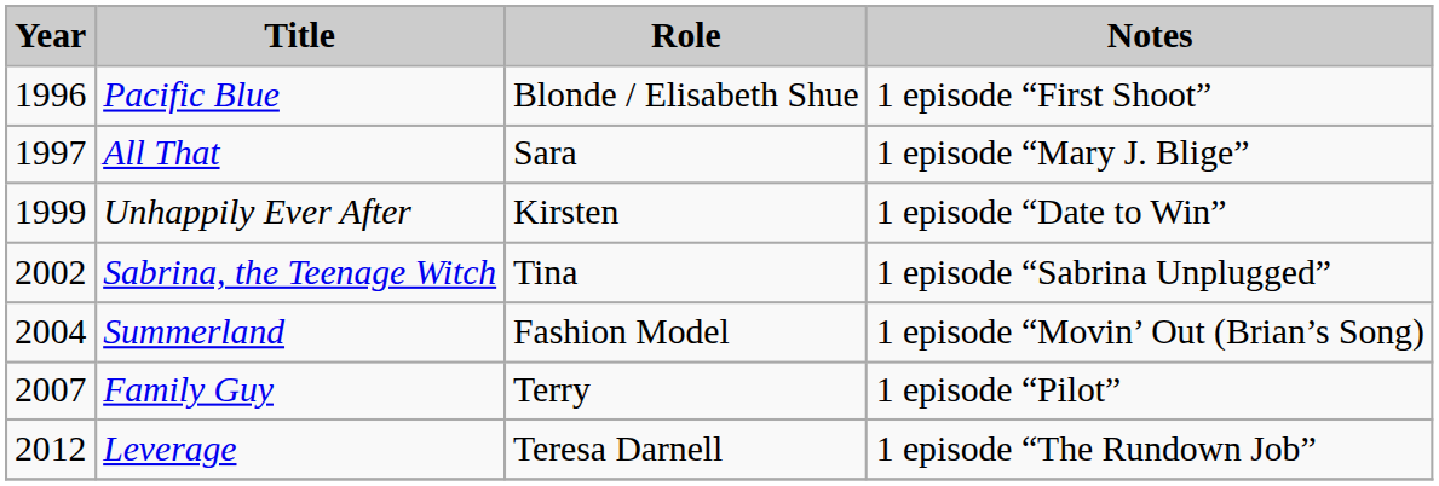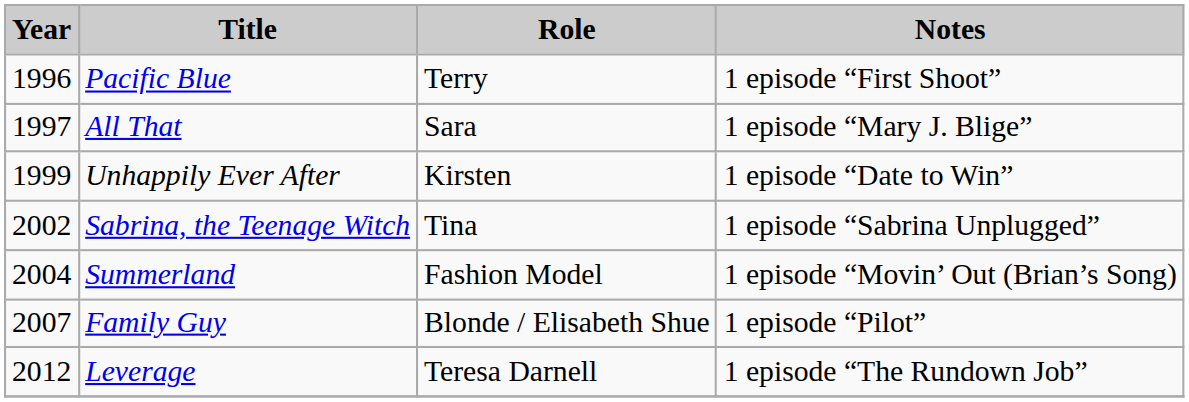 <table class="wikitable" style="font-size:90%;">
 <tr>
 <th style="background: #CCCCCC;">Year</th>
 <th style="background: #CCCCCC;">Title</th>
 <th style="background: #CCCCCC;">Role</th>
 <th style="background: #CCCCCC;">Notes</th>
 </tr>
 <tr>
 <td>1996</td>
 <td><em><a href='#'>Pacific Blue</a></em></td>
-<td>Blonde / Elisabeth Shue</td>
+<td>Terry</td>
 <td>1 episode “First Shoot”</td>
 </tr>
 <tr>
 <td>1997</td>
 <td><em><a href='#'>All That</a></em></td>
 <td>Sara</td>
 <td>1 episode “Mary J. Blige”</td>
 </tr>
 <tr>
 <td>1999</td>
 <td><em>Unhappily Ever After</em></td>
 <td>Kirsten</td>
 <td>1 episode “Date to Win”</td>
 </tr>
 <tr>
 <td>2002</td>
 <td><em><a href='#'>Sabrina, the Teenage Witch</a></em></td>
 <td>Tina</td>
 <td>1 episode “Sabrina Unplugged”</td>
 </tr>
 <tr>
 <td>2004</td>
 <td><em><a href='#'>Summerland</a></em></td>
 <td>Fashion Model</td>
 <td>1 episode “Movin’ Out (Brian’s Song)</td>
 </tr>
 <tr>
 <td>2007</td>
 <td><em><a href='#'>Family Guy</a></em></td>
-<td>Terry</td>
+<td>Blonde / Elisabeth Shue</td>
 <td>1 episode “Pilot”</td>
 </tr>
 <tr>
 <td>2012</td>
 <td><em><a href='#'>Leverage</a></em></td>
 <td>Teresa Darnell</td>
 <td>1 episode “The Rundown Job”</td>
 </tr>
 <tr>
 </tr>
 </table>
